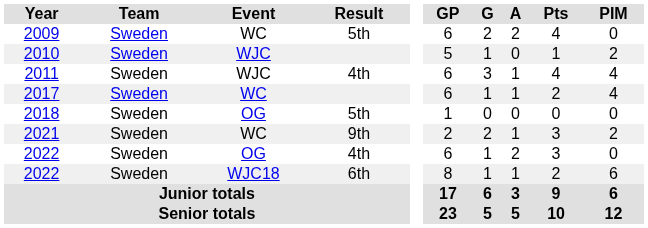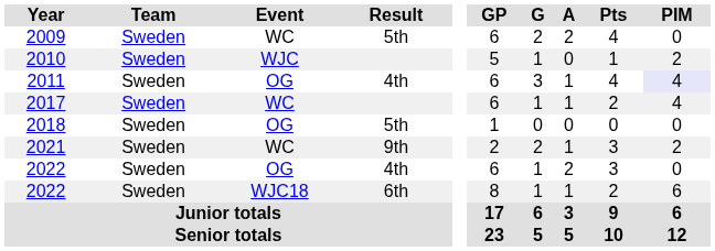 <table border="0" cellpadding="1" cellspacing="0" style="text-align:center; width:40em">
 <tr ALIGN="center" bgcolor="#e0e0e0">
 <th>Year</th>
 <th>Team</th>
 <th>Event</th>
 <th>Result</th>
 <th rowspan="99" bgcolor="#ffffff"> </th>
 <th>GP</th>
 <th>G</th>
 <th>A</th>
 <th>Pts</th>
 <th>PIM</th>
 </tr>
 <tr>
 <td><a href='#'>2009</a></td>
 <td><a href='#'>Sweden</a></td>
 <td>WC</td>
 <td>5th</td>
 <td>6</td>
 <td>2</td>
 <td>2</td>
 <td>4</td>
 <td>0</td>
 </tr>
 <tr bgcolor="#f0f0f0">
 <td><a href='#'>2010</a></td>
 <td><a href='#'>Sweden</a></td>
 <td><a href='#'>WJC</a></td>
 <td></td>
 <td>5</td>
 <td>1</td>
 <td>0</td>
 <td>1</td>
 <td>2</td>
 </tr>
 <tr>
 <td><a href='#'>2011</a></td>
 <td>Sweden</td>
-<td>WJC</td>
+<td><a href='#'>OG</a></td>
 <td>4th</td>
 <td>6</td>
 <td>3</td>
 <td>1</td>
 <td>4</td>
-<td>4</td>
+<td style="background: lavender;">4</td>
 </tr>
 <tr bgcolor="#f0f0f0">
 <td><a href='#'>2017</a></td>
 <td><a href='#'>Sweden</a></td>
 <td><a href='#'>WC</a></td>
 <td></td>
 <td>6</td>
 <td>1</td>
 <td>1</td>
 <td>2</td>
 <td>4</td>
 </tr>
 <tr>
 <td><a href='#'>2018</a></td>
 <td>Sweden</td>
 <td><a href='#'>OG</a></td>
 <td>5th</td>
 <td>1</td>
 <td>0</td>
 <td>0</td>
 <td>0</td>
 <td>0</td>
 </tr>
 <tr bgcolor="#f0f0f0">
 <td><a href='#'>2021</a></td>
 <td>Sweden</td>
 <td>WC</td>
 <td>9th</td>
 <td>2</td>
 <td>2</td>
 <td>1</td>
 <td>3</td>
 <td>2</td>
 </tr>
 <tr>
 <td><a href='#'>2022</a></td>
 <td>Sweden</td>
 <td><a href='#'>OG</a></td>
 <td>4th</td>
 <td>6</td>
 <td>1</td>
 <td>2</td>
 <td>3</td>
 <td>0</td>
 </tr>
 <tr bgcolor="#f0f0f0">
 <td><a href='#'>2022</a></td>
 <td>Sweden</td>
 <td><a href='#'>WJC18</a></td>
 <td>6th</td>
 <td>8</td>
 <td>1</td>
 <td>1</td>
 <td>2</td>
 <td>6</td>
 </tr>
 <tr bgcolor="#e0e0e0">
 <th colspan="4">Junior totals</th>
 <th>17</th>
 <th>6</th>
 <th>3</th>
 <th>9</th>
 <th>6</th>
 </tr>
 <tr bgcolor="#e0e0e0">
 <th colspan="4">Senior totals</th>
 <th>23</th>
 <th>5</th>
 <th>5</th>
 <th>10</th>
 <th>12</th>
 </tr>
 </table>
